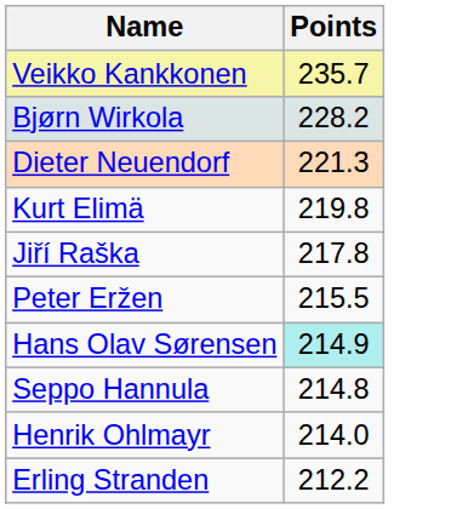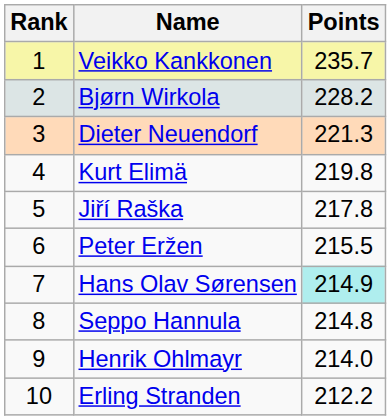 <table class="wikitable sortable">
 <tr>
+<th align=Center>Rank</th>
 <th>Name</th>
 <th>Points</th>
 </tr>
 <tr style="background:#F7F6A8">
+<td align=center>1</td>
 <td> <a href='#'>Veikko Kankkonen</a></td>
 <td align=center>235.7</td>
 </tr>
 <tr style="background: #DCE5E5;">
+<td align=center>2</td>
 <td> <a href='#'>Bjørn Wirkola</a></td>
 <td align=center>228.2</td>
 </tr>
 <tr style="background: #FFDAB9;">
+<td align=center>3</td>
 <td> <a href='#'>Dieter Neuendorf</a></td>
 <td align=center>221.3</td>
 </tr>
 <tr>
+<td align=center>4</td>
 <td> <a href='#'>Kurt Elimä</a></td>
 <td align=center>219.8</td>
 </tr>
 <tr>
+<td align=center>5</td>
 <td> <a href='#'>Jiří Raška</a></td>
 <td align=center>217.8</td>
 </tr>
 <tr>
+<td align=center>6</td>
 <td> <a href='#'>Peter Eržen</a></td>
 <td align=center>215.5</td>
 </tr>
 <tr>
+<td align=center>7</td>
 <td> <a href='#'>Hans Olav Sørensen</a></td>
 <td align=center style="background: paleturquoise;">214.9</td>
 </tr>
 <tr>
+<td align=center>8</td>
 <td> <a href='#'>Seppo Hannula</a></td>
 <td align=center>214.8</td>
 </tr>
 <tr>
+<td align=center>9</td>
 <td> <a href='#'>Henrik Ohlmayr</a></td>
 <td align=center>214.0</td>
 </tr>
 <tr>
+<td align=center>10</td>
 <td> <a href='#'>Erling Stranden</a></td>
 <td align=center>212.2</td>
 </tr>
 </table>
